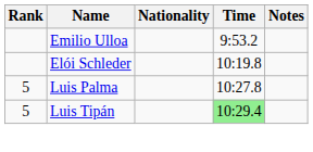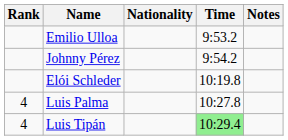 <table class="wikitable sortable" style="text-align:center">
 <tr>
 <th>Rank</th>
 <th>Name</th>
 <th>Nationality</th>
 <th>Time</th>
 <th>Notes</th>
 </tr>
 <tr>
 <td></td>
 <td align=left><a href='#'>Emilio Ulloa</a></td>
 <td align=left></td>
 <td>9:53.2</td>
 <td></td>
 </tr>
 <tr>
 <td></td>
+<td align=left><a href='#'>Johnny Pérez</a></td>
+<td align=left></td>
+<td>9:54.2</td>
+<td></td>
+</tr>
+<tr>
+<td></td>
 <td align=left><a href='#'>Elói Schleder</a></td>
 <td align=left></td>
 <td>10:19.8</td>
 <td></td>
 </tr>
 <tr>
-<td>5</td>
+<td>4</td>
 <td align=left><a href='#'>Luis Palma</a></td>
 <td align=left></td>
 <td>10:27.8</td>
 <td></td>
 </tr>
 <tr>
-<td>5</td>
+<td>4</td>
 <td align=left><a href='#'>Luis Tipán</a></td>
 <td align=left></td>
 <td style="background: lightgreen;">10:29.4</td>
 <td></td>
 </tr>
 </table>
